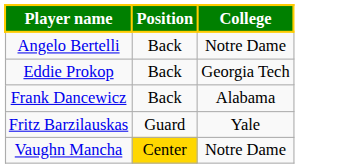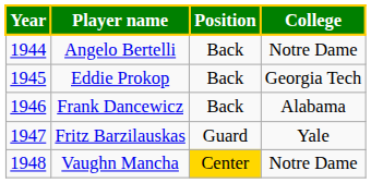 <table class="wikitable" style="text-align:center">
 <tr>
+<th style="background:green; color:#ffffff; border: 2px solid #ffcc00;">Year</th>
 <th style="background:green; color:#ffffff; border: 2px solid #ffcc00;">Player name</th>
 <th style="background:green; color:#ffffff; border: 2px solid #ffcc00;">Position</th>
 <th style="background:green; color:#ffffff; border: 2px solid #ffcc00;">College</th>
 </tr>
 <tr>
+<td><a href='#'>1944</a></td>
 <td><a href='#'>Angelo Bertelli</a></td>
 <td>Back</td>
 <td>Notre Dame</td>
 </tr>
 <tr>
+<td><a href='#'>1945</a></td>
 <td><a href='#'>Eddie Prokop</a></td>
 <td>Back</td>
 <td>Georgia Tech</td>
 </tr>
 <tr>
+<td><a href='#'>1946</a></td>
 <td><a href='#'>Frank Dancewicz</a></td>
 <td>Back</td>
 <td>Alabama</td>
 </tr>
 <tr>
+<td><a href='#'>1947</a></td>
 <td><a href='#'>Fritz Barzilauskas</a></td>
 <td>Guard</td>
 <td>Yale</td>
 </tr>
 <tr>
+<td><a href='#'>1948</a></td>
 <td><a href='#'>Vaughn Mancha</a></td>
 <td style="background: gold;">Center</td>
 <td>Notre Dame</td>
 </tr>
 </table>
